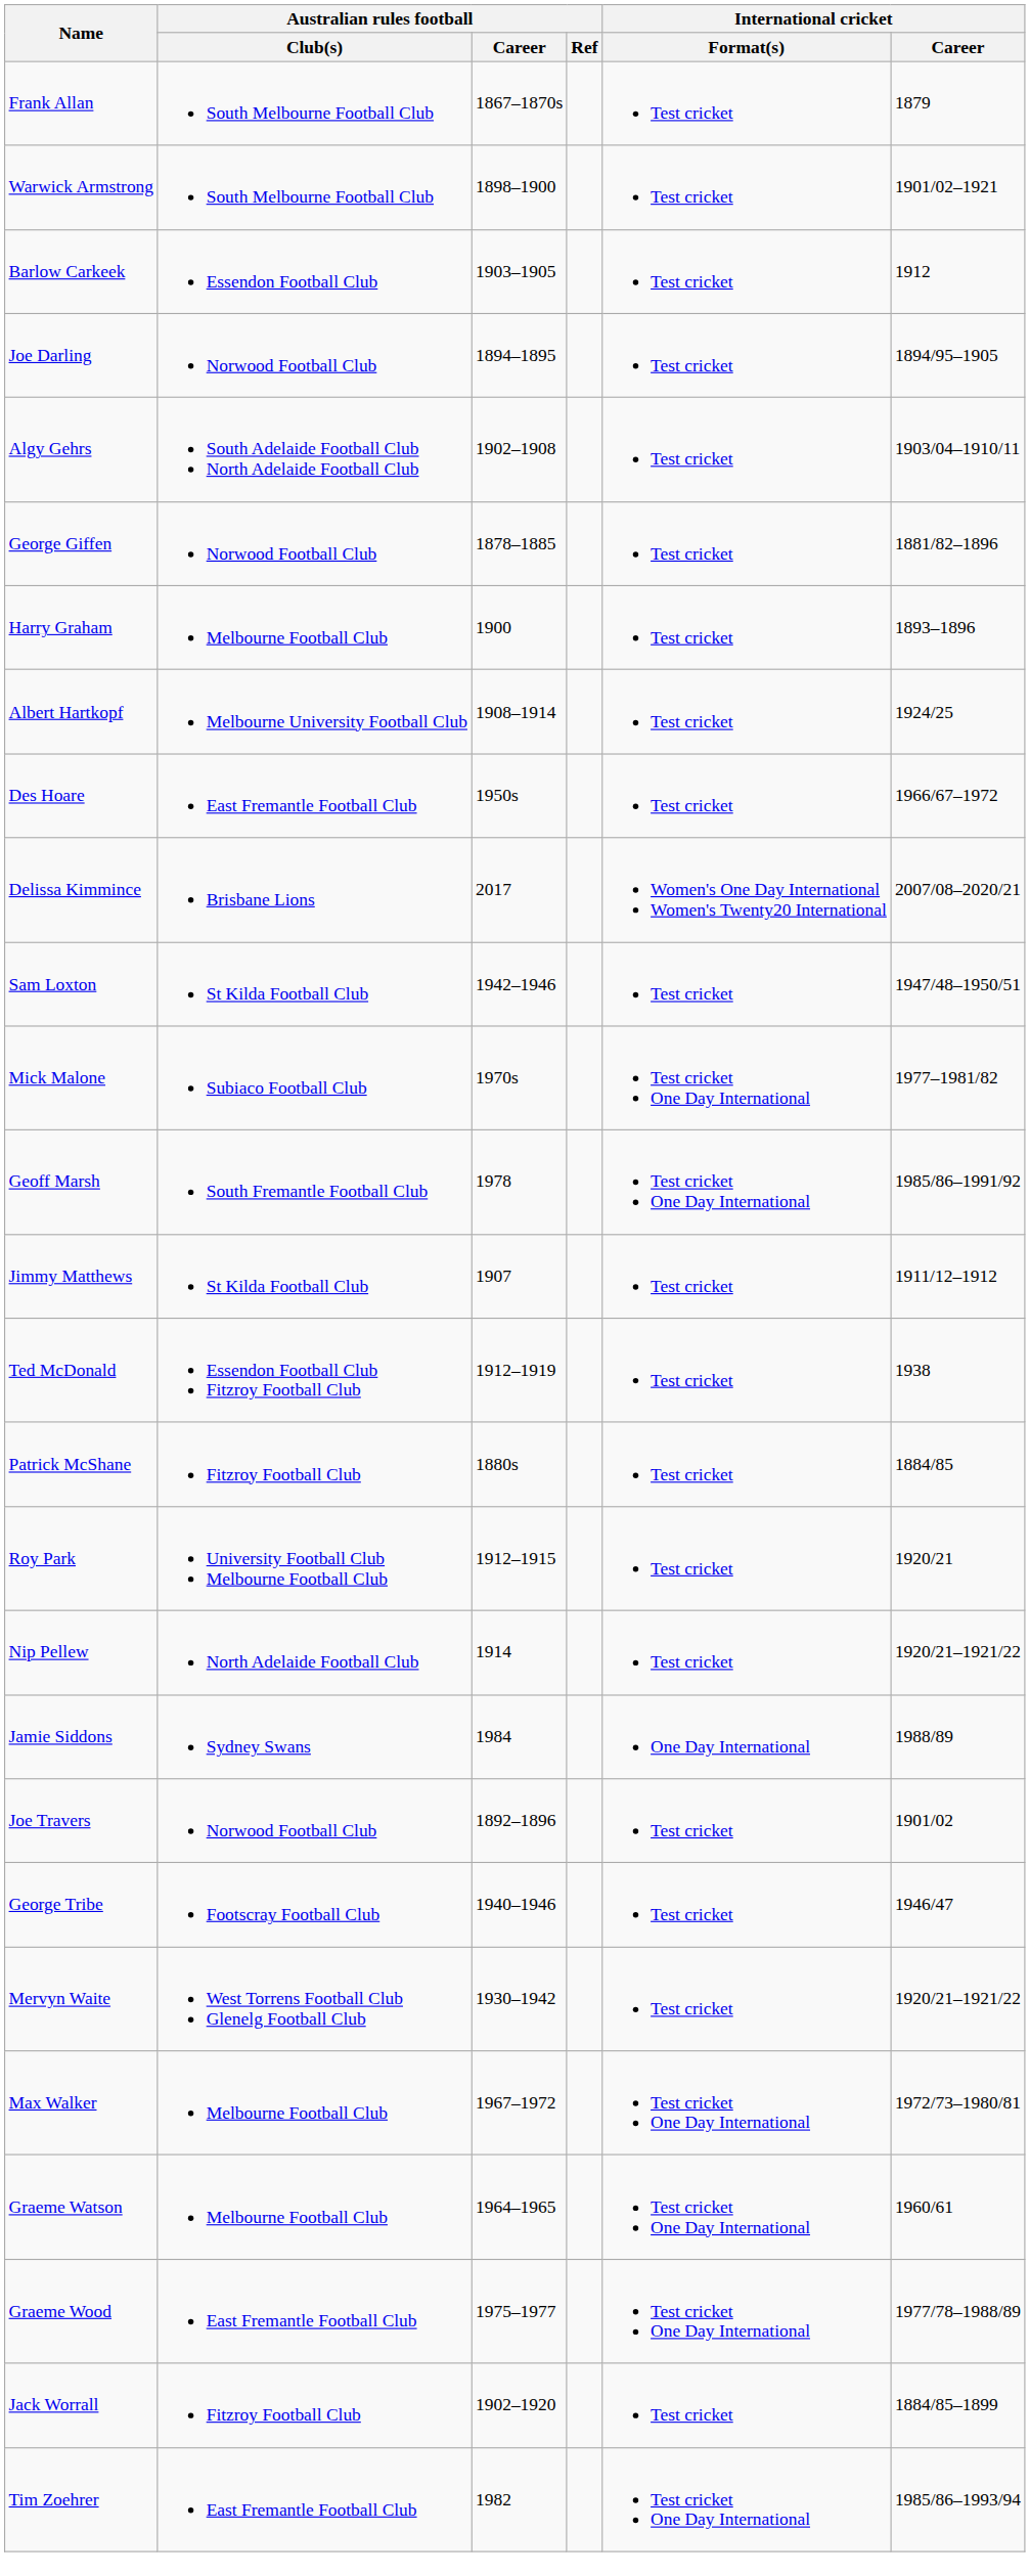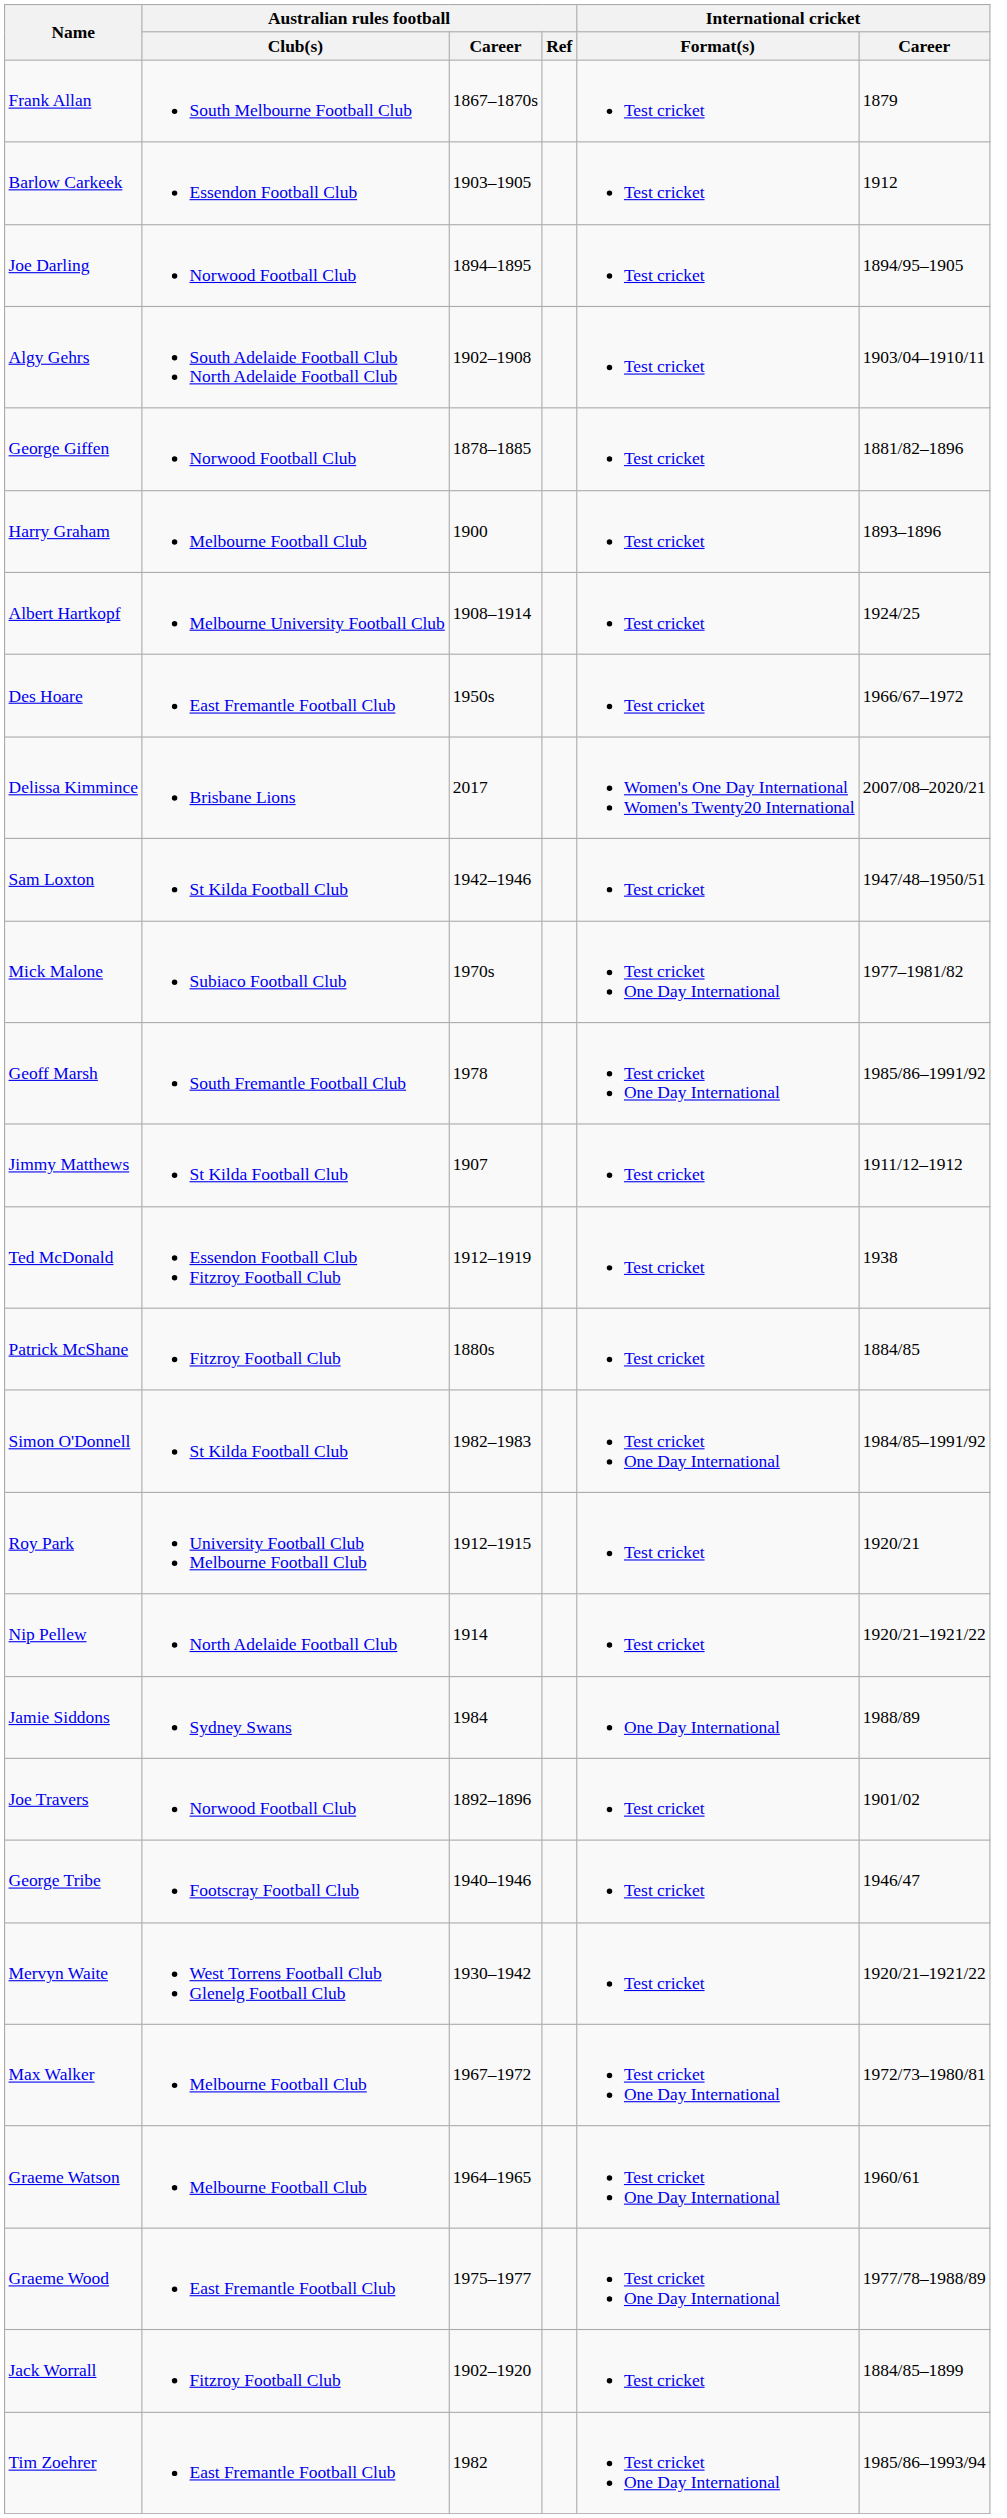 <table class=wikitable>
 <tr>
 <th rowspan=2>Name</th>
 <th colspan=3>Australian rules football</th>
 <th colspan=2>International cricket</th>
 </tr>
 <tr>
 <th>Club(s)</th>
 <th>Career</th>
 <th>Ref</th>
 <th>Format(s)</th>
 <th>Career</th>
 </tr>
 <tr>
 <td><a href='#'>Frank Allan</a></td>
 <td><br><ul><li><a href='#'>South Melbourne Football Club</a></li></ul></td>
 <td>1867–1870s</td>
 <td></td>
 <td><br><ul><li><a href='#'>Test cricket</a></li></ul></td>
 <td>1879</td>
-</tr>
-<tr>
-<td><a href='#'>Warwick Armstrong</a></td>
-<td><br><ul><li><a href='#'>South Melbourne Football Club</a></li></ul></td>
-<td>1898–1900</td>
-<td></td>
-<td><br><ul><li><a href='#'>Test cricket</a></li></ul></td>
-<td>1901/02–1921</td>
 </tr>
 <tr>
 <td><a href='#'>Barlow Carkeek</a></td>
 <td><br><ul><li><a href='#'>Essendon Football Club</a></li></ul></td>
 <td>1903–1905</td>
 <td></td>
 <td><br><ul><li><a href='#'>Test cricket</a></li></ul></td>
 <td>1912</td>
 </tr>
 <tr>
 <td><a href='#'>Joe Darling</a></td>
 <td><br><ul><li><a href='#'>Norwood Football Club</a></li></ul></td>
 <td>1894–1895</td>
 <td></td>
 <td><br><ul><li><a href='#'>Test cricket</a></li></ul></td>
 <td>1894/95–1905</td>
 </tr>
 <tr>
 <td><a href='#'>Algy Gehrs</a></td>
 <td><br><ul><li><a href='#'>South Adelaide Football Club</a></li><li><a href='#'>North Adelaide Football Club</a></li></ul></td>
 <td>1902–1908</td>
 <td></td>
 <td><br><ul><li><a href='#'>Test cricket</a></li></ul></td>
 <td>1903/04–1910/11</td>
 </tr>
 <tr>
 <td><a href='#'>George Giffen</a></td>
 <td><br><ul><li><a href='#'>Norwood Football Club</a></li></ul></td>
 <td>1878–1885</td>
 <td></td>
 <td><br><ul><li><a href='#'>Test cricket</a></li></ul></td>
 <td>1881/82–1896</td>
 </tr>
 <tr>
 <td><a href='#'>Harry Graham</a></td>
 <td><br><ul><li><a href='#'>Melbourne Football Club</a></li></ul></td>
 <td>1900</td>
 <td></td>
 <td><br><ul><li><a href='#'>Test cricket</a></li></ul></td>
 <td>1893–1896</td>
 </tr>
 <tr>
 <td><a href='#'>Albert Hartkopf</a></td>
 <td><br><ul><li><a href='#'>Melbourne University Football Club</a></li></ul></td>
 <td>1908–1914</td>
 <td></td>
 <td><br><ul><li><a href='#'>Test cricket</a></li></ul></td>
 <td>1924/25</td>
 </tr>
 <tr>
 <td><a href='#'>Des Hoare</a></td>
 <td><br><ul><li><a href='#'>East Fremantle Football Club</a></li></ul></td>
 <td>1950s</td>
 <td></td>
 <td><br><ul><li><a href='#'>Test cricket</a></li></ul></td>
 <td>1966/67–1972</td>
 </tr>
 <tr>
 <td><a href='#'>Delissa Kimmince</a></td>
 <td><br><ul><li><a href='#'>Brisbane Lions</a></li></ul></td>
 <td>2017</td>
 <td></td>
 <td><br><ul><li><a href='#'>Women's One Day International</a></li><li><a href='#'>Women's Twenty20 International</a></li></ul></td>
 <td>2007/08–2020/21</td>
 </tr>
 <tr>
 <td><a href='#'>Sam Loxton</a></td>
 <td><br><ul><li><a href='#'>St Kilda Football Club</a></li></ul></td>
 <td>1942–1946</td>
 <td></td>
 <td><br><ul><li><a href='#'>Test cricket</a></li></ul></td>
 <td>1947/48–1950/51</td>
 </tr>
 <tr>
 <td><a href='#'>Mick Malone</a></td>
 <td><br><ul><li><a href='#'>Subiaco Football Club</a></li></ul></td>
 <td>1970s</td>
 <td></td>
 <td><br><ul><li><a href='#'>Test cricket</a></li><li><a href='#'>One Day International</a></li></ul></td>
 <td>1977–1981/82</td>
 </tr>
 <tr>
 <td><a href='#'>Geoff Marsh</a></td>
 <td><br><ul><li><a href='#'>South Fremantle Football Club</a></li></ul></td>
 <td>1978</td>
 <td></td>
 <td><br><ul><li><a href='#'>Test cricket</a></li><li><a href='#'>One Day International</a></li></ul></td>
 <td>1985/86–1991/92</td>
 </tr>
 <tr>
 <td><a href='#'>Jimmy Matthews</a></td>
 <td><br><ul><li><a href='#'>St Kilda Football Club</a></li></ul></td>
 <td>1907</td>
 <td></td>
 <td><br><ul><li><a href='#'>Test cricket</a></li></ul></td>
 <td>1911/12–1912</td>
 </tr>
 <tr>
 <td><a href='#'>Ted McDonald</a></td>
 <td><br><ul><li><a href='#'>Essendon Football Club</a></li><li><a href='#'>Fitzroy Football Club</a></li></ul></td>
 <td>1912–1919</td>
 <td></td>
 <td><br><ul><li><a href='#'>Test cricket</a></li></ul></td>
 <td>1938</td>
 </tr>
 <tr>
 <td><a href='#'>Patrick McShane</a></td>
 <td><br><ul><li><a href='#'>Fitzroy Football Club</a></li></ul></td>
 <td>1880s</td>
 <td></td>
 <td><br><ul><li><a href='#'>Test cricket</a></li></ul></td>
 <td>1884/85</td>
 </tr>
 <tr>
+<td><a href='#'>Simon O'Donnell</a></td>
+<td><br><ul><li><a href='#'>St Kilda Football Club</a></li></ul></td>
+<td>1982–1983</td>
+<td></td>
+<td><br><ul><li><a href='#'>Test cricket</a></li><li><a href='#'>One Day International</a></li></ul></td>
+<td>1984/85–1991/92</td>
+</tr>
+<tr>
 <td><a href='#'>Roy Park</a></td>
 <td><br><ul><li><a href='#'>University Football Club</a></li><li><a href='#'>Melbourne Football Club</a></li></ul></td>
 <td>1912–1915</td>
 <td></td>
 <td><br><ul><li><a href='#'>Test cricket</a></li></ul></td>
 <td>1920/21</td>
 </tr>
 <tr>
 <td><a href='#'>Nip Pellew</a></td>
 <td><br><ul><li><a href='#'>North Adelaide Football Club</a></li></ul></td>
 <td>1914</td>
 <td></td>
 <td><br><ul><li><a href='#'>Test cricket</a></li></ul></td>
 <td>1920/21–1921/22</td>
 </tr>
 <tr>
 <td><a href='#'>Jamie Siddons</a></td>
 <td><br><ul><li><a href='#'>Sydney Swans</a></li></ul></td>
 <td>1984</td>
 <td></td>
 <td><br><ul><li><a href='#'>One Day International</a></li></ul></td>
 <td>1988/89</td>
 </tr>
 <tr>
 <td><a href='#'>Joe Travers</a></td>
 <td><br><ul><li><a href='#'>Norwood Football Club</a></li></ul></td>
 <td>1892–1896</td>
 <td></td>
 <td><br><ul><li><a href='#'>Test cricket</a></li></ul></td>
 <td>1901/02</td>
 </tr>
 <tr>
 <td><a href='#'>George Tribe</a></td>
 <td><br><ul><li><a href='#'>Footscray Football Club</a></li></ul></td>
 <td>1940–1946</td>
 <td></td>
 <td><br><ul><li><a href='#'>Test cricket</a></li></ul></td>
 <td>1946/47</td>
 </tr>
 <tr>
 <td><a href='#'>Mervyn Waite</a></td>
 <td><br><ul><li><a href='#'>West Torrens Football Club</a></li><li><a href='#'>Glenelg Football Club</a></li></ul></td>
 <td>1930–1942</td>
 <td></td>
 <td><br><ul><li><a href='#'>Test cricket</a></li></ul></td>
 <td>1920/21–1921/22</td>
 </tr>
 <tr>
 <td><a href='#'>Max Walker</a></td>
 <td><br><ul><li><a href='#'>Melbourne Football Club</a></li></ul></td>
 <td>1967–1972</td>
 <td></td>
 <td><br><ul><li><a href='#'>Test cricket</a></li><li><a href='#'>One Day International</a></li></ul></td>
 <td>1972/73–1980/81</td>
 </tr>
 <tr>
 <td><a href='#'>Graeme Watson</a></td>
 <td><br><ul><li><a href='#'>Melbourne Football Club</a></li></ul></td>
 <td>1964–1965</td>
 <td></td>
 <td><br><ul><li><a href='#'>Test cricket</a></li><li><a href='#'>One Day International</a></li></ul></td>
 <td>1960/61</td>
 </tr>
 <tr>
 <td><a href='#'>Graeme Wood</a></td>
 <td><br><ul><li><a href='#'>East Fremantle Football Club</a></li></ul></td>
 <td>1975–1977</td>
 <td></td>
 <td><br><ul><li><a href='#'>Test cricket</a></li><li><a href='#'>One Day International</a></li></ul></td>
 <td>1977/78–1988/89</td>
 </tr>
 <tr>
 <td><a href='#'>Jack Worrall</a></td>
 <td><br><ul><li><a href='#'>Fitzroy Football Club</a></li></ul></td>
 <td>1902–1920</td>
 <td></td>
 <td><br><ul><li><a href='#'>Test cricket</a></li></ul></td>
 <td>1884/85–1899</td>
 </tr>
 <tr>
 <td><a href='#'>Tim Zoehrer</a></td>
 <td><br><ul><li><a href='#'>East Fremantle Football Club</a></li></ul></td>
 <td>1982</td>
 <td></td>
 <td><br><ul><li><a href='#'>Test cricket</a></li><li><a href='#'>One Day International</a></li></ul></td>
 <td>1985/86–1993/94</td>
 </tr>
 </table>
